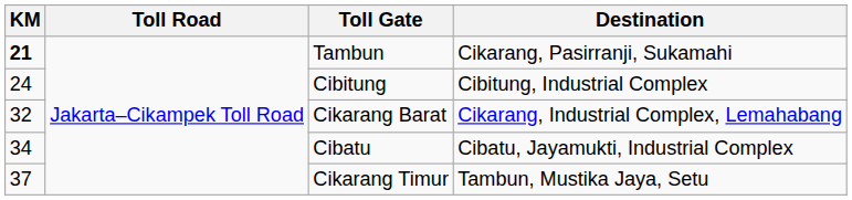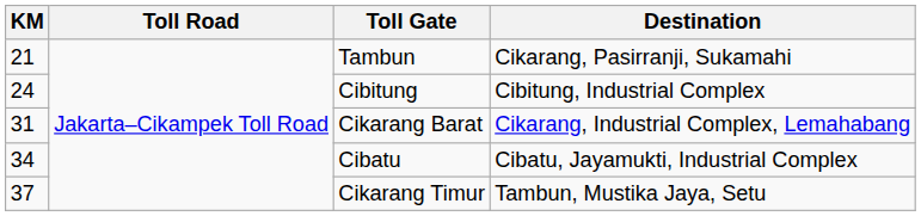 <table class="wikitable">
 <tr>
 <th>KM</th>
 <th>Toll Road</th>
 <th>Toll Gate</th>
 <th>Destination</th>
 </tr>
 <tr>
-<td><strong>21</strong></td>
+<td>21</td>
 <td rowspan="5"><a href='#'>Jakarta–Cikampek Toll Road</a></td>
 <td>Tambun</td>
 <td>Cikarang, Pasirranji, Sukamahi</td>
 </tr>
 <tr>
 <td>24</td>
 <td>Cibitung</td>
 <td>Cibitung, Industrial Complex</td>
 </tr>
 <tr>
-<td>32</td>
+<td>31</td>
 <td>Cikarang Barat</td>
 <td><a href='#'>Cikarang</a>, Industrial Complex, <a href='#'>Lemahabang</a></td>
 </tr>
 <tr>
 <td>34</td>
 <td>Cibatu</td>
 <td>Cibatu, Jayamukti, Industrial Complex</td>
 </tr>
 <tr>
 <td>37</td>
 <td>Cikarang Timur</td>
 <td>Tambun, Mustika Jaya, Setu</td>
 </tr>
 </table>
